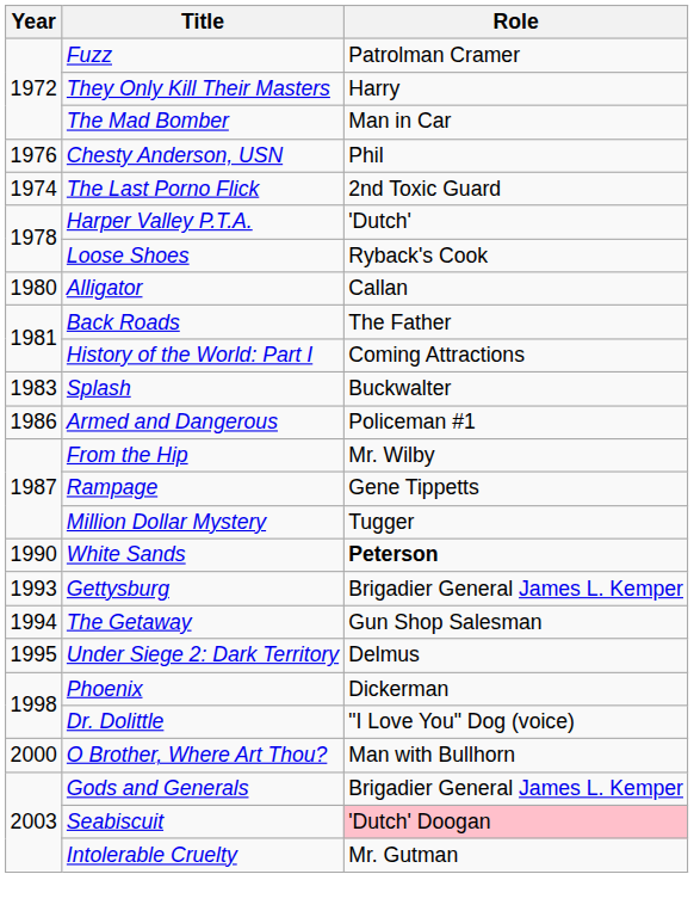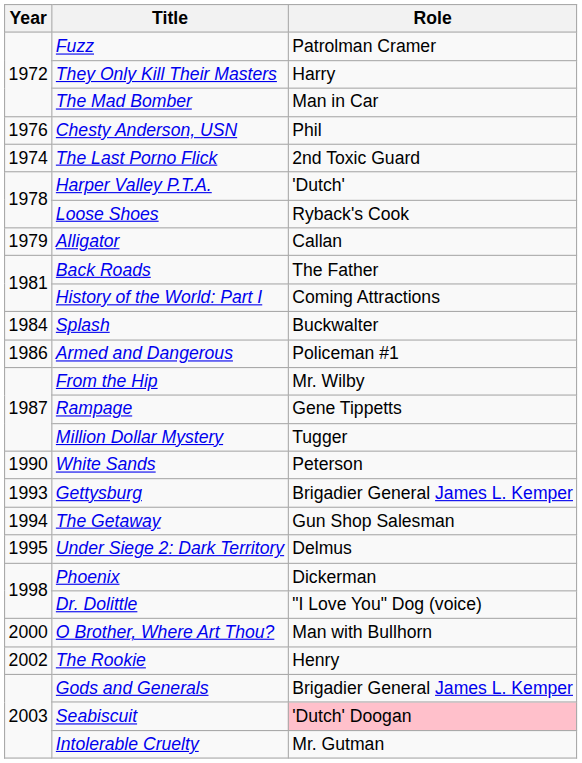 <table class="wikitable">
 <tr>
 <th>Year</th>
 <th>Title</th>
 <th>Role</th>
 </tr>
 <tr>
 <td rowspan="3">1972</td>
 <td><em><a href='#'>Fuzz</a></em></td>
 <td>Patrolman Cramer</td>
 </tr>
 <tr>
 <td><em><a href='#'>They Only Kill Their Masters</a></em></td>
 <td>Harry</td>
 </tr>
 <tr>
 <td><em><a href='#'>The Mad Bomber</a></em></td>
 <td>Man in Car</td>
 </tr>
 <tr>
 <td>1976</td>
 <td><em><a href='#'>Chesty Anderson, USN</a></em></td>
 <td>Phil</td>
 </tr>
 <tr>
 <td>1974</td>
 <td><em><a href='#'>The Last Porno Flick</a></em></td>
 <td>2nd Toxic Guard</td>
 </tr>
 <tr>
 <td rowspan="2">1978</td>
 <td><em><a href='#'>Harper Valley P.T.A.</a></em></td>
 <td>'Dutch'</td>
 </tr>
 <tr>
 <td><em><a href='#'>Loose Shoes</a></em></td>
 <td>Ryback's Cook</td>
 </tr>
 <tr>
-<td>1980</td>
+<td>1979</td>
 <td><em><a href='#'>Alligator</a></em></td>
 <td>Callan</td>
 </tr>
 <tr>
 <td rowspan="2">1981</td>
 <td><em><a href='#'>Back Roads</a></em></td>
 <td>The Father</td>
 </tr>
 <tr>
 <td><em><a href='#'>History of the World: Part I</a></em></td>
 <td>Coming Attractions</td>
 </tr>
 <tr>
-<td>1983</td>
+<td>1984</td>
 <td><em><a href='#'>Splash</a></em></td>
 <td>Buckwalter</td>
 </tr>
 <tr>
 <td>1986</td>
 <td><em><a href='#'>Armed and Dangerous</a></em></td>
 <td>Policeman #1</td>
 </tr>
 <tr>
 <td rowspan="3">1987</td>
 <td><em><a href='#'>From the Hip</a></em></td>
 <td>Mr. Wilby</td>
 </tr>
 <tr>
 <td><em><a href='#'>Rampage</a></em></td>
 <td>Gene Tippetts</td>
 </tr>
 <tr>
 <td><em><a href='#'>Million Dollar Mystery</a></em></td>
 <td>Tugger</td>
 </tr>
 <tr>
 <td>1990</td>
 <td><em><a href='#'>White Sands</a></em></td>
-<td><strong>Peterson</strong></td>
+<td>Peterson</td>
 </tr>
 <tr>
 <td>1993</td>
 <td><em><a href='#'>Gettysburg</a></em></td>
 <td>Brigadier General <a href='#'>James L. Kemper</a></td>
 </tr>
 <tr>
 <td>1994</td>
 <td><em><a href='#'>The Getaway</a></em></td>
 <td>Gun Shop Salesman</td>
 </tr>
 <tr>
 <td>1995</td>
 <td><em><a href='#'>Under Siege 2: Dark Territory</a></em></td>
 <td>Delmus</td>
 </tr>
 <tr>
 <td rowspan="2">1998</td>
 <td><em><a href='#'>Phoenix</a></em></td>
 <td>Dickerman</td>
 </tr>
 <tr>
 <td><em><a href='#'>Dr. Dolittle</a></em></td>
 <td>"I Love You" Dog (voice)</td>
 </tr>
 <tr>
 <td>2000</td>
 <td><em><a href='#'>O Brother, Where Art Thou?</a></em></td>
 <td>Man with Bullhorn</td>
 </tr>
 <tr>
+<td>2002</td>
+<td><em><a href='#'>The Rookie</a></em></td>
+<td>Henry</td>
+</tr>
+<tr>
 <td rowspan="3">2003</td>
 <td><em><a href='#'>Gods and Generals</a></em></td>
 <td>Brigadier General <a href='#'>James L. Kemper</a></td>
 </tr>
 <tr>
 <td><em><a href='#'>Seabiscuit</a></em></td>
 <td style="background: pink;">'Dutch' Doogan</td>
 </tr>
 <tr>
 <td><em><a href='#'>Intolerable Cruelty</a></em></td>
 <td>Mr. Gutman</td>
 </tr>
 </table>
